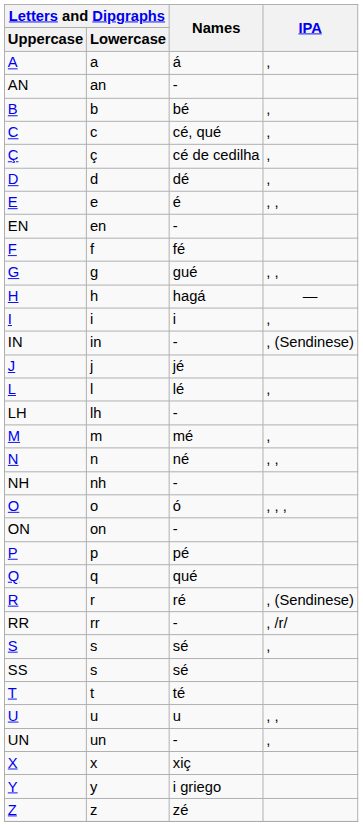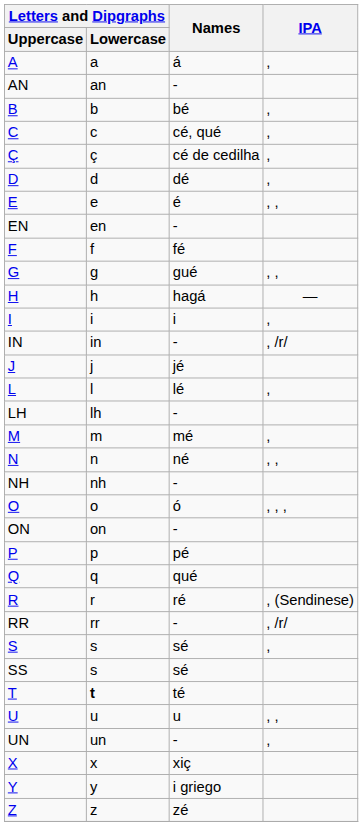 <table class="wikitable">
 <tr>
 <th colspan="2"><a href='#'>Letters</a> and <a href='#'>Dipgraphs</a></th>
 <th rowspan="2">Names</th>
 <th rowspan="2"><a href='#'>IPA</a></th>
 </tr>
 <tr>
 <th>Uppercase</th>
 <th>Lowercase</th>
 </tr>
 <tr>
 <td><a href='#'>A</a></td>
 <td>a</td>
 <td>á</td>
 <td>, </td>
 </tr>
 <tr>
 <td>AN</td>
 <td>an</td>
 <td>-</td>
 <td></td>
 </tr>
 <tr>
 <td><a href='#'>B</a></td>
 <td>b</td>
 <td>bé</td>
 <td>, </td>
 </tr>
 <tr>
 <td><a href='#'>C</a></td>
 <td>c</td>
 <td>cé, qué</td>
 <td>, </td>
 </tr>
 <tr>
 <td><a href='#'>Ç</a></td>
 <td>ç</td>
 <td>cé de cedilha</td>
 <td>, </td>
 </tr>
 <tr>
 <td><a href='#'>D</a></td>
 <td>d</td>
 <td>dé</td>
 <td>, </td>
 </tr>
 <tr>
 <td><a href='#'>E</a></td>
 <td>e</td>
 <td>é</td>
 <td>, , </td>
 </tr>
 <tr>
 <td>EN</td>
 <td>en</td>
 <td>-</td>
 <td>  </td>
 </tr>
 <tr>
 <td><a href='#'>F</a></td>
 <td>f</td>
 <td>fé</td>
 <td></td>
 </tr>
 <tr>
 <td><a href='#'>G</a></td>
 <td>g</td>
 <td>gué</td>
 <td>, , </td>
 </tr>
 <tr>
 <td><a href='#'>H</a></td>
 <td>h</td>
 <td>hagá</td>
 <td align="center">—</td>
 </tr>
 <tr>
 <td><a href='#'>I</a></td>
 <td>i</td>
 <td>i</td>
 <td>, </td>
 </tr>
 <tr>
 <td>IN</td>
 <td>in</td>
 <td>-</td>
-<td>,  (Sendinese)</td>
+<td>, /r/</td>
 </tr>
 <tr>
 <td><a href='#'>J</a></td>
 <td>j</td>
 <td>jé</td>
 <td></td>
 </tr>
 <tr>
 <td><a href='#'>L</a></td>
 <td>l</td>
 <td>lé</td>
 <td>, </td>
 </tr>
 <tr>
 <td>LH</td>
 <td>lh</td>
 <td>-</td>
 <td></td>
 </tr>
 <tr>
 <td><a href='#'>M</a></td>
 <td>m</td>
 <td>mé</td>
 <td>, </td>
 </tr>
 <tr>
 <td><a href='#'>N</a></td>
 <td>n</td>
 <td>né</td>
 <td>, , </td>
 </tr>
 <tr>
 <td>NH</td>
 <td>nh</td>
 <td>-</td>
 <td></td>
 </tr>
 <tr>
 <td><a href='#'>O</a></td>
 <td>o</td>
 <td>ó</td>
 <td>, , , </td>
 </tr>
 <tr>
 <td>ON</td>
 <td>on</td>
 <td>-</td>
 <td></td>
 </tr>
 <tr>
 <td><a href='#'>P</a></td>
 <td>p</td>
 <td>pé</td>
 <td></td>
 </tr>
 <tr>
 <td><a href='#'>Q</a></td>
 <td>q</td>
 <td>qué</td>
 <td></td>
 </tr>
 <tr>
 <td><a href='#'>R</a></td>
 <td>r</td>
 <td>ré</td>
 <td>,  (Sendinese)</td>
 </tr>
 <tr>
 <td>RR</td>
 <td>rr</td>
 <td>-</td>
 <td>, /r/</td>
 </tr>
 <tr>
 <td><a href='#'>S</a></td>
 <td>s</td>
 <td>sé</td>
 <td>, </td>
 </tr>
 <tr>
 <td>SS</td>
 <td>s</td>
 <td>sé</td>
 <td></td>
 </tr>
 <tr>
 <td><a href='#'>T</a></td>
-<td>t</td>
+<td><strong>t</strong></td>
 <td>té</td>
 <td></td>
 </tr>
 <tr>
 <td><a href='#'>U</a></td>
 <td>u</td>
 <td>u</td>
 <td>, , </td>
 </tr>
 <tr>
 <td>UN</td>
 <td>un</td>
 <td>-</td>
 <td>, </td>
 </tr>
 <tr>
 <td><a href='#'>X</a></td>
 <td>x</td>
 <td>xiç</td>
 <td></td>
 </tr>
 <tr>
 <td><a href='#'>Y</a></td>
 <td>y</td>
 <td>i griego</td>
 <td></td>
 </tr>
 <tr>
 <td><a href='#'>Z</a></td>
 <td>z</td>
 <td>zé</td>
 <td></td>
 </tr>
 <tr>
 </tr>
 </table>
